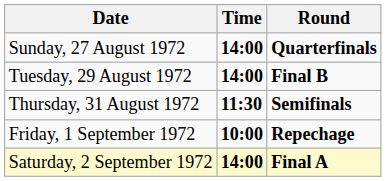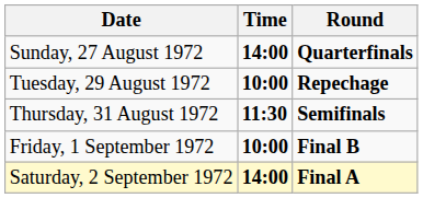 <table class="wikitable">
 <tr>
 <th>Date</th>
 <th>Time</th>
 <th>Round</th>
 </tr>
 <tr>
 <td>Sunday, 27 August 1972</td>
 <td><strong>14:00</strong></td>
 <td><strong>Quarterfinals</strong></td>
 </tr>
 <tr>
 <td>Tuesday, 29 August 1972</td>
-<td><strong>14:00</strong></td>
-<td><strong>Final B</strong></td>
+<td><strong>10:00</strong></td>
+<td><strong>Repechage</strong></td>
 </tr>
 <tr>
 <td>Thursday, 31 August 1972</td>
 <td><strong>11:30</strong></td>
 <td><strong>Semifinals</strong></td>
 </tr>
 <tr>
 <td>Friday, 1 September 1972</td>
 <td><strong>10:00</strong></td>
-<td><strong>Repechage</strong></td>
+<td><strong>Final B</strong></td>
 </tr>
 <tr style=background:lemonchiffon>
 <td>Saturday, 2 September 1972</td>
 <td><strong>14:00</strong></td>
 <td><strong>Final A</strong></td>
 </tr>
 </table>
